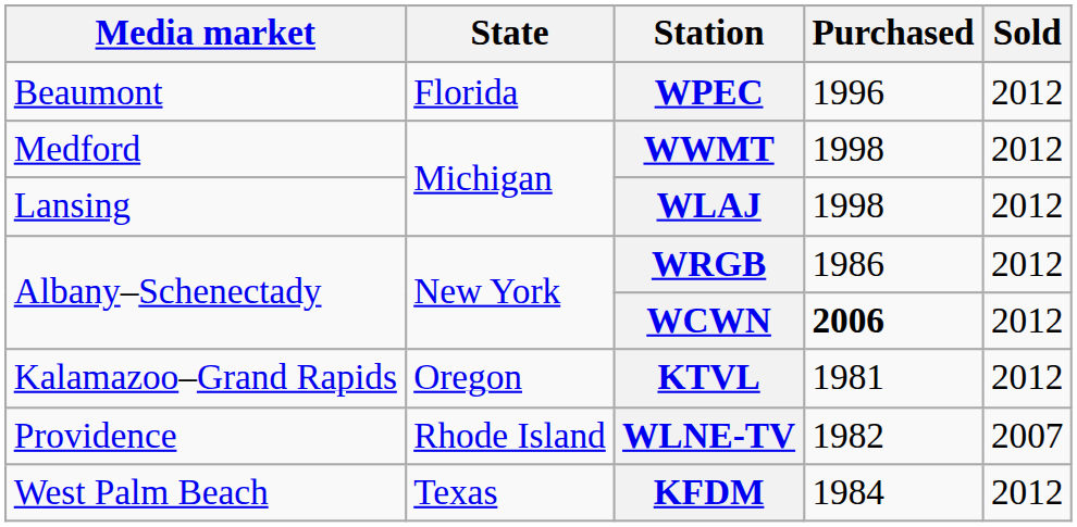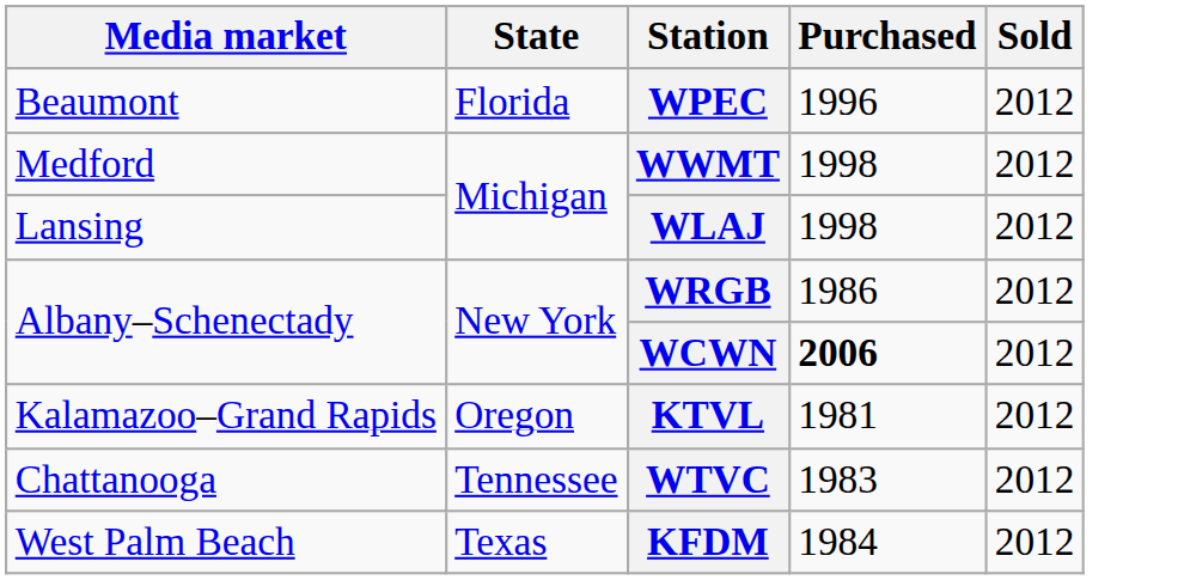 <table class="wikitable sortable">
 <tr>
 <th scope="col"><a href='#'>Media market</a></th>
 <th scope="col">State</th>
 <th scope="col">Station</th>
 <th scope="col">Purchased</th>
 <th scope="col">Sold</th>
 </tr>
 <tr>
 <td><a href='#'>Beaumont</a></td>
 <td><a href='#'>Florida</a></td>
 <th scope="row"><a href='#'>WPEC</a></th>
 <td>1996</td>
 <td>2012</td>
 </tr>
 <tr>
 <td><a href='#'>Medford</a></td>
 <td rowspan="2"><a href='#'>Michigan</a></td>
 <th scope="row"><a href='#'>WWMT</a></th>
 <td>1998</td>
 <td>2012</td>
 </tr>
 <tr>
 <td><a href='#'>Lansing</a></td>
 <th scope="row"><a href='#'>WLAJ</a></th>
 <td>1998</td>
 <td>2012</td>
 </tr>
 <tr>
 <td rowspan="2"><a href='#'>Albany</a>–<a href='#'>Schenectady</a></td>
 <td rowspan="2"><a href='#'>New York</a></td>
 <th scope="row"><a href='#'>WRGB</a></th>
 <td>1986</td>
 <td>2012</td>
 </tr>
 <tr>
 <th scope="row"><a href='#'>WCWN</a></th>
 <td><strong>2006</strong></td>
 <td>2012</td>
 </tr>
 <tr>
 <td><a href='#'>Kalamazoo</a>–<a href='#'>Grand Rapids</a></td>
 <td><a href='#'>Oregon</a></td>
 <th scope="row"><a href='#'>KTVL</a></th>
 <td>1981</td>
 <td>2012</td>
 </tr>
 <tr>
-<td><a href='#'>Providence</a></td>
-<td><a href='#'>Rhode Island</a></td>
-<th scope="row"><a href='#'>WLNE-TV</a></th>
-<td>1982</td>
-<td>2007</td>
+<td><a href='#'>Chattanooga</a></td>
+<td><a href='#'>Tennessee</a></td>
+<th scope="row"><a href='#'>WTVC</a></th>
+<td>1983</td>
+<td>2012</td>
 </tr>
 <tr>
 <td><a href='#'>West Palm Beach</a></td>
 <td><a href='#'>Texas</a></td>
 <th scope="row"><a href='#'>KFDM</a></th>
 <td>1984</td>
 <td>2012</td>
 </tr>
 </table>
